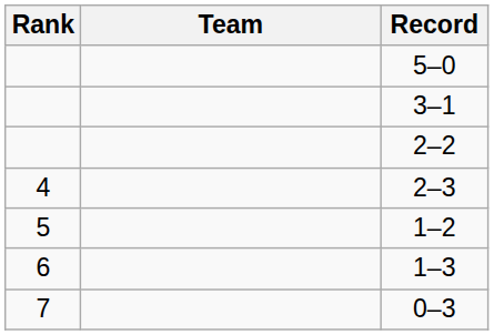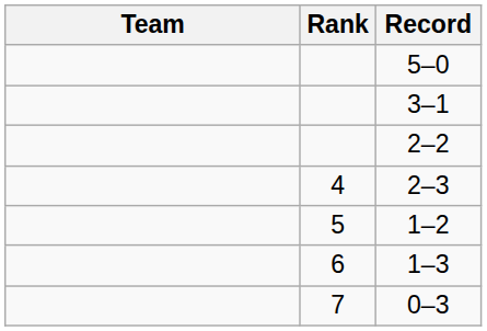 <table class="wikitable" style="text-align: center;">
 <tr>
+<th width=180>Team</th>
 <th width=40>Rank</th>
-<th width=180>Team</th>
 <th width=60>Record</th>
 </tr>
 <tr>
+<td align=left></td>
 <td></td>
-<td align=left></td>
 <td>5–0</td>
 </tr>
 <tr>
+<td align=left></td>
 <td></td>
-<td align=left></td>
 <td>3–1</td>
 </tr>
 <tr>
+<td align=left></td>
 <td></td>
-<td align=left></td>
 <td>2–2</td>
 </tr>
 <tr align=center>
+<td align=left></td>
 <td>4</td>
-<td align=left></td>
 <td>2–3</td>
 </tr>
 <tr align=center>
+<td align=left></td>
 <td>5</td>
-<td align=left></td>
 <td>1–2</td>
 </tr>
 <tr align=center>
+<td align=left></td>
 <td>6</td>
-<td align=left></td>
 <td>1–3</td>
 </tr>
 <tr align=center>
+<td align=left></td>
 <td>7</td>
-<td align=left></td>
 <td>0–3</td>
 </tr>
 </table>
